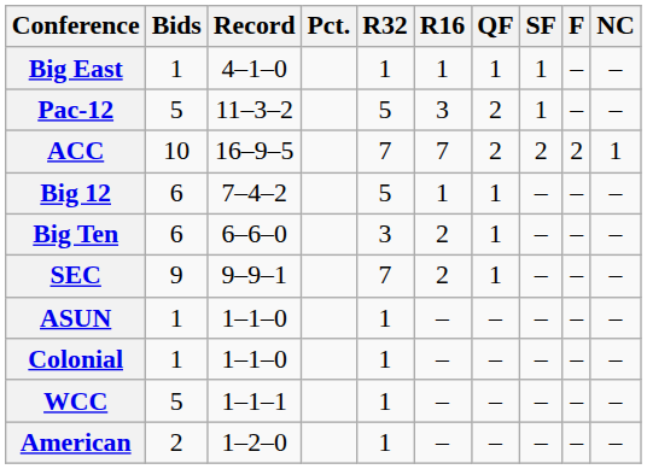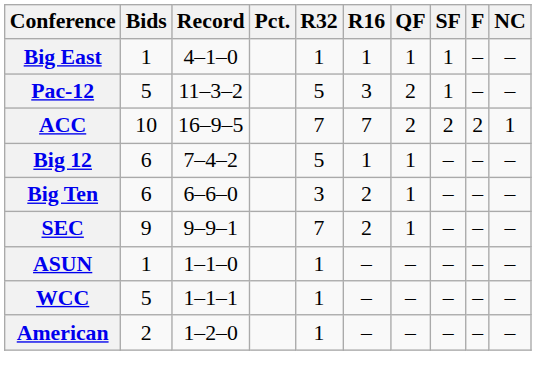 <table class="wikitable sortable plainrowheaders" style="text-align:center;">
 <tr>
 <th scope="col">Conference</th>
 <th scope="col" data-sort-type="number">Bids</th>
 <th scope="col">Record</th>
 <th scope="col" data-sort-type="number">Pct.</th>
 <th scope="col" data-sort-type="number">R32</th>
 <th scope="col" data-sort-type="number">R16</th>
 <th scope="col" data-sort-type="number">QF</th>
 <th scope="col" data-sort-type="number">SF</th>
 <th scope="col" data-sort-type="number">F</th>
 <th scope="col" data-sort-type="number">NC</th>
 </tr>
 <tr>
 <th scope="row"><a href='#'>Big East</a></th>
 <td>1</td>
 <td>4–1–0</td>
 <td></td>
 <td>1</td>
 <td>1</td>
 <td>1</td>
 <td>1</td>
 <td data-sort-value="-1">–</td>
 <td data-sort-value="-1">–</td>
 </tr>
 <tr>
 <th scope="row"><a href='#'>Pac-12</a></th>
 <td>5</td>
 <td>11–3–2</td>
 <td></td>
 <td>5</td>
 <td>3</td>
 <td>2</td>
 <td>1</td>
 <td data-sort-value="-1">–</td>
 <td data-sort-value="-1">–</td>
 </tr>
 <tr>
 <th scope="row"><a href='#'>ACC</a></th>
 <td>10</td>
 <td>16–9–5</td>
 <td></td>
 <td>7</td>
 <td>7</td>
 <td>2</td>
 <td>2</td>
 <td>2</td>
 <td>1</td>
 </tr>
 <tr>
 <th scope="row"><a href='#'>Big 12</a></th>
 <td>6</td>
 <td>7–4–2</td>
 <td></td>
 <td>5</td>
 <td>1</td>
 <td>1</td>
 <td data-sort-value="-1">–</td>
 <td data-sort-value="-1">–</td>
 <td data-sort-value="-1">–</td>
 </tr>
 <tr>
 <th scope="row"><a href='#'>Big Ten</a></th>
 <td>6</td>
 <td>6–6–0</td>
 <td></td>
 <td>3</td>
 <td>2</td>
 <td>1</td>
 <td data-sort-value="-1">–</td>
 <td data-sort-value="-1">–</td>
 <td data-sort-value="-1">–</td>
 </tr>
 <tr>
 <th scope="row"><a href='#'>SEC</a></th>
 <td>9</td>
 <td>9–9–1</td>
 <td></td>
 <td>7</td>
 <td>2</td>
 <td>1</td>
 <td data-sort-value="-1">–</td>
 <td data-sort-value="-1">–</td>
 <td data-sort-value="-1">–</td>
 </tr>
 <tr>
 <th scope="row"><a href='#'>ASUN</a></th>
 <td>1</td>
 <td>1–1–0</td>
 <td></td>
 <td>1</td>
 <td data-sort-value="-1">–</td>
 <td data-sort-value="-1">–</td>
 <td data-sort-value="-1">–</td>
 <td data-sort-value="-1">–</td>
 <td data-sort-value="-1">–</td>
 </tr>
 <tr>
-<th scope="row"><a href='#'>Colonial</a></th>
-<td>1</td>
-<td>1–1–0</td>
-<td></td>
-<td>1</td>
-<td data-sort-value="-1">–</td>
-<td data-sort-value="-1">–</td>
-<td data-sort-value="-1">–</td>
-<td data-sort-value="-1">–</td>
-<td data-sort-value="-1">–</td>
-</tr>
-<tr>
 <th scope="row"><a href='#'>WCC</a></th>
 <td>5</td>
 <td>1–1–1</td>
 <td></td>
 <td>1</td>
 <td data-sort-value="-1">–</td>
 <td data-sort-value="-1">–</td>
 <td data-sort-value="-1">–</td>
 <td data-sort-value="-1">–</td>
 <td data-sort-value="-1">–</td>
 </tr>
 <tr>
 <th scope="row"><a href='#'>American</a></th>
 <td>2</td>
 <td>1–2–0</td>
 <td></td>
 <td>1</td>
 <td data-sort-value="-1">–</td>
 <td data-sort-value="-1">–</td>
 <td data-sort-value="-1">–</td>
 <td data-sort-value="-1">–</td>
 <td data-sort-value="-1">–</td>
 </tr>
 </table>
